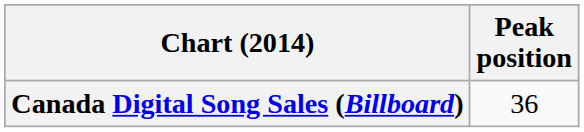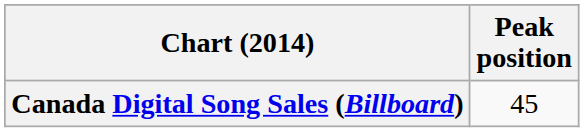 <table class="wikitable plainrowheaders" style="text-align:center">
 <tr>
 <th scope="col">Chart (2014)</th>
 <th scope="col">Peak<br>position</th>
 </tr>
 <tr>
 <th scope="row">Canada <a href='#'>Digital Song Sales</a> (<em><a href='#'>Billboard</a></em>)</th>
-<td>36</td>
+<td>45</td>
 </tr>
 </table>
